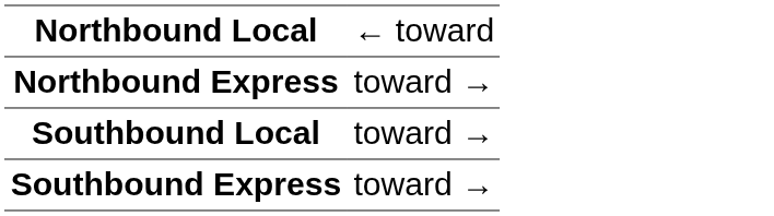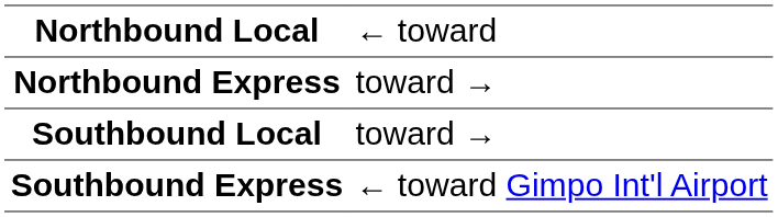 <table border="1" cellspacing="0" cellpadding="3" frame="hsides" rules="rows">
 <tr>
 <th><span>Northbound Local</span></th>
 <td>←  toward <br></td>
 </tr>
 <tr>
 <th><span>Northbound Express</span></th>
 <td>  toward  →</td>
 </tr>
 <tr>
 <th><span>Southbound Local</span></th>
 <td>  toward  →</td>
 </tr>
 <tr>
 <th><span>Southbound Express</span></th>
-<td>  toward  →</td>
+<td>←  toward <a href='#'>Gimpo Int'l Airport</a></td>
 </tr>
 </table>
